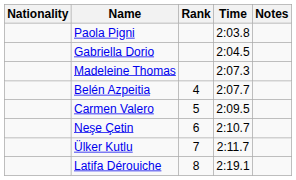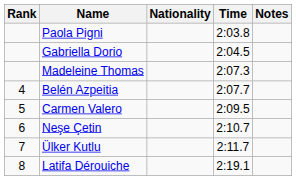 <table class="wikitable sortable" style="text-align:center">
 <tr>
+<th>Rank</th>
+<th>Name</th>
 <th>Nationality</th>
-<th>Name</th>
-<th>Rank</th>
 <th>Time</th>
 <th>Notes</th>
 </tr>
 <tr>
+<td></td>
+<td align=left><a href='#'>Paola Pigni</a></td>
 <td align=left></td>
-<td align=left><a href='#'>Paola Pigni</a></td>
-<td></td>
 <td>2:03.8</td>
 <td></td>
 </tr>
 <tr>
+<td></td>
+<td align=left><a href='#'>Gabriella Dorio</a></td>
 <td align=left></td>
-<td align=left><a href='#'>Gabriella Dorio</a></td>
-<td></td>
 <td>2:04.5</td>
 <td></td>
 </tr>
 <tr>
+<td></td>
+<td align=left><a href='#'>Madeleine Thomas</a></td>
 <td align=left></td>
-<td align=left><a href='#'>Madeleine Thomas</a></td>
-<td></td>
 <td>2:07.3</td>
 <td></td>
 </tr>
 <tr>
+<td>4</td>
+<td align=left><a href='#'>Belén Azpeitia</a></td>
 <td align=left></td>
-<td align=left><a href='#'>Belén Azpeitia</a></td>
-<td>4</td>
 <td>2:07.7</td>
 <td></td>
 </tr>
 <tr>
+<td>5</td>
+<td align=left><a href='#'>Carmen Valero</a></td>
 <td align=left></td>
-<td align=left><a href='#'>Carmen Valero</a></td>
-<td>5</td>
 <td>2:09.5</td>
 <td></td>
 </tr>
 <tr>
+<td>6</td>
+<td align=left><a href='#'>Neşe Çetin</a></td>
 <td align=left></td>
-<td align=left><a href='#'>Neşe Çetin</a></td>
-<td>6</td>
 <td>2:10.7</td>
 <td></td>
 </tr>
 <tr>
+<td>7</td>
+<td align=left><a href='#'>Ülker Kutlu</a></td>
 <td align=left></td>
-<td align=left><a href='#'>Ülker Kutlu</a></td>
-<td>7</td>
 <td>2:11.7</td>
 <td></td>
 </tr>
 <tr>
+<td>8</td>
+<td align=left><a href='#'>Latifa Dérouiche</a></td>
 <td align=left></td>
-<td align=left><a href='#'>Latifa Dérouiche</a></td>
-<td>8</td>
 <td>2:19.1</td>
 <td></td>
 </tr>
 </table>
